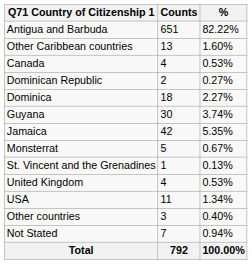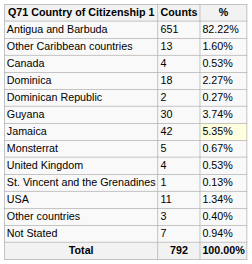 <table class="wikitable sortable">
 <tr>
 <th>Q71 Country of Citizenship 1</th>
 <th>Counts</th>
 <th>%</th>
 </tr>
 <tr>
 <td>Antigua and Barbuda</td>
 <td>651</td>
 <td>82.22%</td>
 </tr>
 <tr>
 <td>Other Caribbean countries</td>
 <td>13</td>
 <td>1.60%</td>
 </tr>
 <tr>
 <td>Canada</td>
 <td>4</td>
 <td>0.53%</td>
 </tr>
 <tr>
+<td>Dominica</td>
+<td>18</td>
+<td>2.27%</td>
+</tr>
+<tr>
 <td>Dominican Republic</td>
 <td>2</td>
 <td>0.27%</td>
-</tr>
-<tr>
-<td>Dominica</td>
-<td>18</td>
-<td>2.27%</td>
 </tr>
 <tr>
 <td>Guyana</td>
 <td>30</td>
 <td>3.74%</td>
 </tr>
 <tr>
 <td>Jamaica</td>
 <td>42</td>
-<td>5.35%</td>
+<td style="background: lightyellow;">5.35%</td>
 </tr>
 <tr>
 <td>Monsterrat</td>
 <td>5</td>
 <td>0.67%</td>
 </tr>
 <tr>
+<td>United Kingdom</td>
+<td>4</td>
+<td>0.53%</td>
+</tr>
+<tr>
 <td>St. Vincent and the Grenadines</td>
 <td>1</td>
 <td>0.13%</td>
-</tr>
-<tr>
-<td>United Kingdom</td>
-<td>4</td>
-<td>0.53%</td>
 </tr>
 <tr>
 <td>USA</td>
 <td>11</td>
 <td>1.34%</td>
 </tr>
 <tr>
 <td>Other countries</td>
 <td>3</td>
 <td>0.40%</td>
 </tr>
 <tr>
 <td>Not Stated</td>
 <td>7</td>
 <td>0.94%</td>
 </tr>
 <tr>
 <th>Total</th>
 <th>792</th>
 <th>100.00%</th>
 </tr>
 </table>
